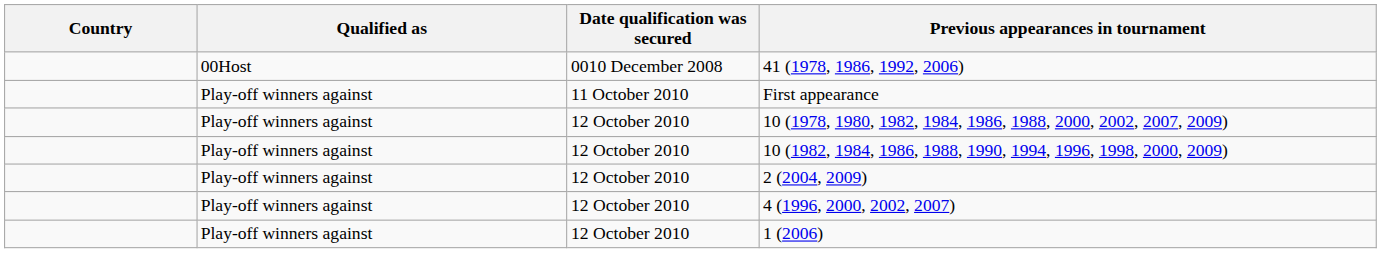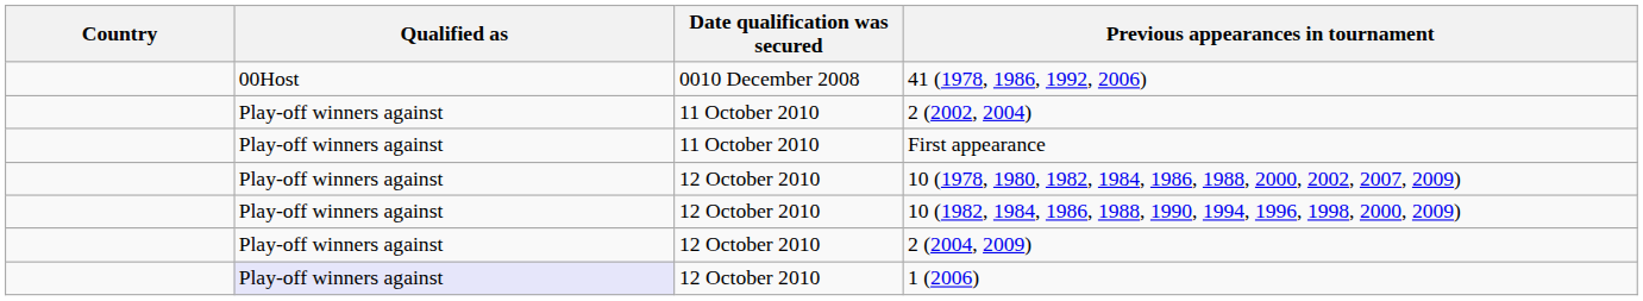 <table class="wikitable sortable">
 <tr>
 <th width=14%>Country</th>
 <th width=27%>Qualified as</th>
 <th width=14%>Date qualification was secured</th>
 <th width=45%>Previous appearances in tournament</th>
 </tr>
 <tr>
 <td></td>
 <td><span>00</span>Host</td>
 <td><span>00</span>10 December 2008</td>
 <td>4<span>1</span> (<a href='#'>1978</a>, <a href='#'>1986</a>, <a href='#'>1992</a>, <a href='#'>2006</a>)</td>
+</tr>
+<tr>
+<td></td>
+<td>Play-off winners against </td>
+<td>11 October 2010</td>
+<td>2 (<a href='#'>2002</a>, <a href='#'>2004</a>)</td>
 </tr>
 <tr>
 <td></td>
 <td>Play-off winners against </td>
 <td>11 October 2010</td>
 <td>First appearance</td>
 </tr>
 <tr>
 <td></td>
 <td>Play-off winners against </td>
 <td>12 October 2010</td>
 <td>10 (<a href='#'>1978</a>, <a href='#'>1980</a>, <a href='#'>1982</a>, <a href='#'>1984</a>, <a href='#'>1986</a>, <a href='#'>1988</a>, <a href='#'>2000</a>, <a href='#'>2002</a>, <a href='#'>2007</a>, <a href='#'>2009</a>)</td>
 </tr>
 <tr>
 <td></td>
 <td>Play-off winners against </td>
 <td>12 October 2010</td>
 <td>10 (<a href='#'>1982</a>, <a href='#'>1984</a>, <a href='#'>1986</a>, <a href='#'>1988</a>, <a href='#'>1990</a>, <a href='#'>1994</a>, <a href='#'>1996</a>, <a href='#'>1998</a>, <a href='#'>2000</a>, <a href='#'>2009</a>)</td>
 </tr>
 <tr>
 <td></td>
 <td>Play-off winners against </td>
 <td>12 October 2010</td>
 <td>2 (<a href='#'>2004</a>, <a href='#'>2009</a>)</td>
 </tr>
 <tr>
 <td></td>
-<td>Play-off winners against </td>
-<td>12 October 2010</td>
-<td>4 (<a href='#'>1996</a>, <a href='#'>2000</a>, <a href='#'>2002</a>, <a href='#'>2007</a>)</td>
-</tr>
-<tr>
-<td></td>
-<td>Play-off winners against </td>
+<td style="background: lavender;">Play-off winners against </td>
 <td>12 October 2010</td>
 <td>1 (<a href='#'>2006</a>)</td>
 </tr>
 </table>
